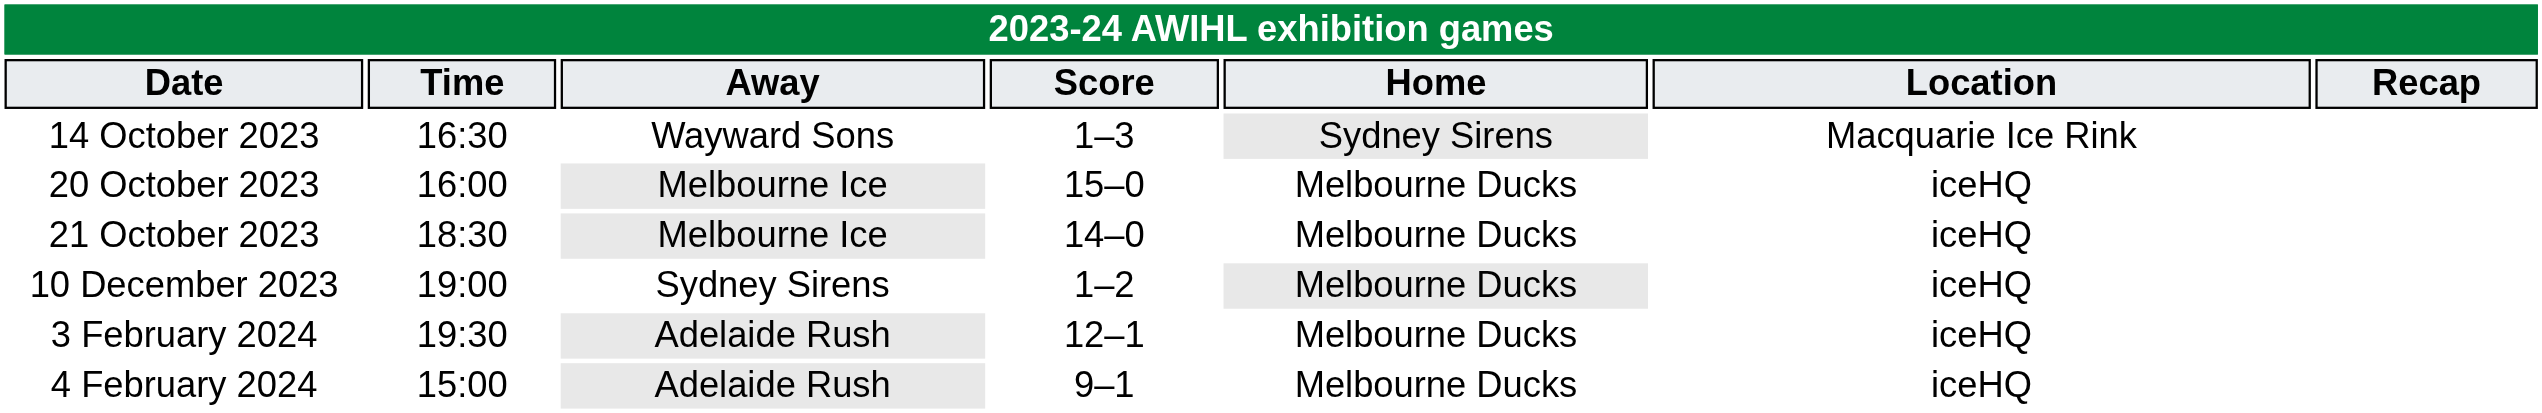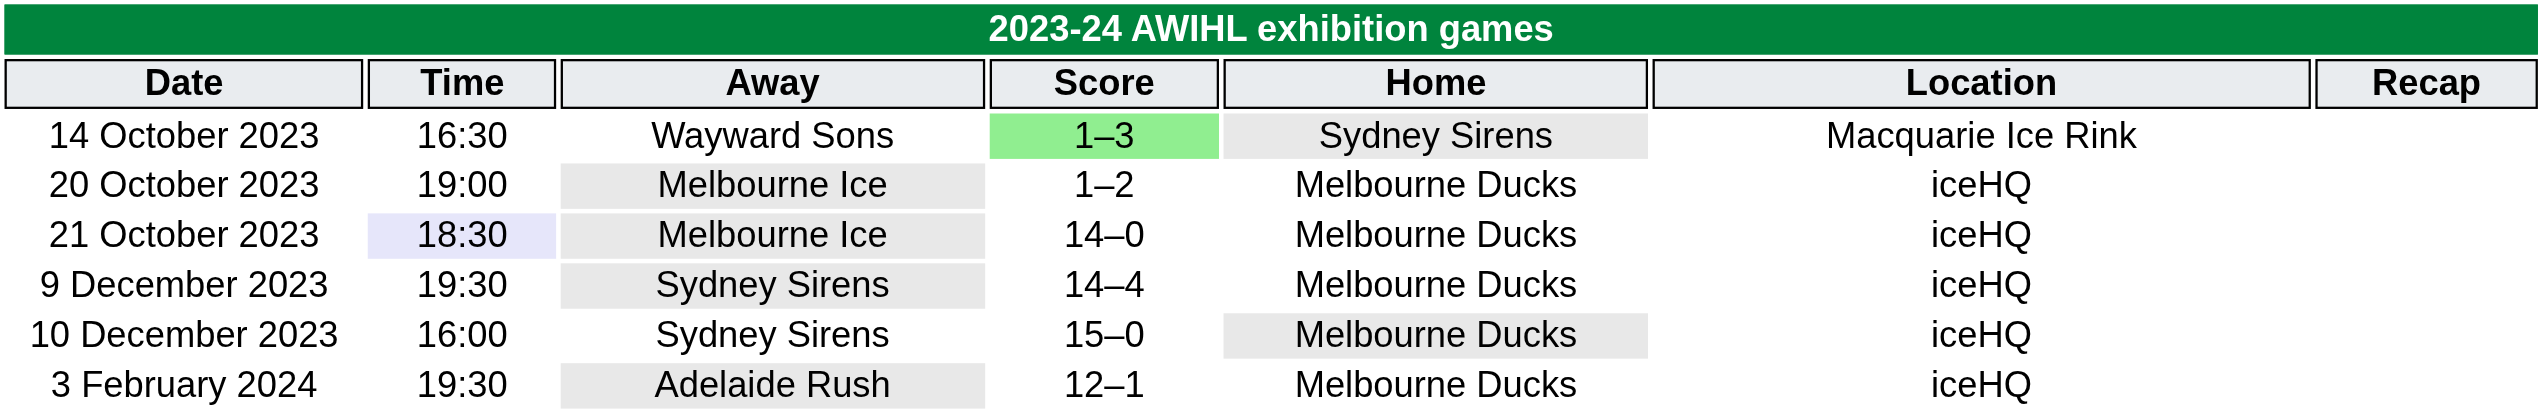 <table class="toccolours" style="width:70em;text-align: center">
 <tr>
 <th colspan="7" style="background:#00843d;color:white;border:#00843d 1px solid">2023-24 AWIHL exhibition games</th>
 </tr>
 <tr>
 <th style="background:#e9ecef;color:black;border:#000000 1px solid; width: 80px">Date</th>
 <th style="background:#e9ecef;color:black;border:#000000 1px solid; width: 40px">Time</th>
 <th style="background:#e9ecef;color:black;border:#000000 1px solid; width: 95px">Away</th>
 <th style="background:#e9ecef;color:black;border:#000000 1px solid; width: 50px">Score</th>
 <th style="background:#e9ecef;color:black;border:#000000 1px solid; width: 95px">Home</th>
 <th style="background:#e9ecef;color:black;border:#000000 1px solid; width: 150px">Location</th>
 <th style="background:#e9ecef;color:black;border:#000000 1px solid; width: 40px">Recap</th>
 </tr>
 <tr>
 <td>14 October 2023</td>
 <td>16:30</td>
 <td>Wayward Sons</td>
-<td>1–3</td>
+<td style="background: lightgreen;">1–3</td>
 <td bgcolor="#e8e8e8">Sydney Sirens</td>
 <td>Macquarie Ice Rink</td>
 <td></td>
 </tr>
 <tr>
 <td>20 October 2023</td>
-<td>16:00</td>
+<td>19:00</td>
 <td bgcolor="#e8e8e8">Melbourne Ice</td>
-<td>15–0</td>
+<td>1–2</td>
 <td>Melbourne Ducks</td>
 <td>iceHQ</td>
 <td></td>
 </tr>
 <tr>
 <td>21 October 2023</td>
-<td>18:30</td>
+<td style="background: lavender;">18:30</td>
 <td bgcolor="#e8e8e8">Melbourne Ice</td>
 <td>14–0</td>
 <td>Melbourne Ducks</td>
 <td>iceHQ</td>
 <td></td>
 </tr>
 <tr>
+<td>9 December 2023</td>
+<td>19:30</td>
+<td bgcolor="#e8e8e8">Sydney Sirens</td>
+<td>14–4</td>
+<td>Melbourne Ducks</td>
+<td>iceHQ</td>
+<td></td>
+</tr>
+<tr>
 <td>10 December 2023</td>
-<td>19:00</td>
+<td>16:00</td>
 <td>Sydney Sirens</td>
-<td>1–2</td>
+<td>15–0</td>
 <td bgcolor="#e8e8e8">Melbourne Ducks</td>
 <td>iceHQ</td>
 <td></td>
 </tr>
 <tr>
 <td>3 February 2024</td>
 <td>19:30</td>
 <td bgcolor="#e8e8e8">Adelaide Rush</td>
 <td>12–1</td>
 <td>Melbourne Ducks</td>
 <td>iceHQ</td>
 <td></td>
 </tr>
 <tr>
-<td>4 February 2024</td>
-<td>15:00</td>
-<td bgcolor="#e8e8e8">Adelaide Rush</td>
-<td>9–1</td>
-<td>Melbourne Ducks</td>
-<td>iceHQ</td>
-<td></td>
-</tr>
-<tr>
 </tr>
 </table>
